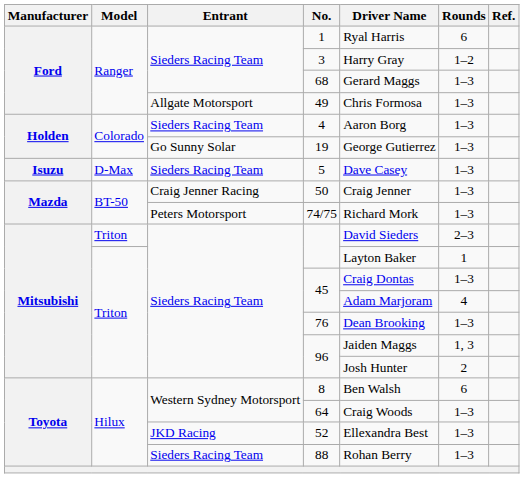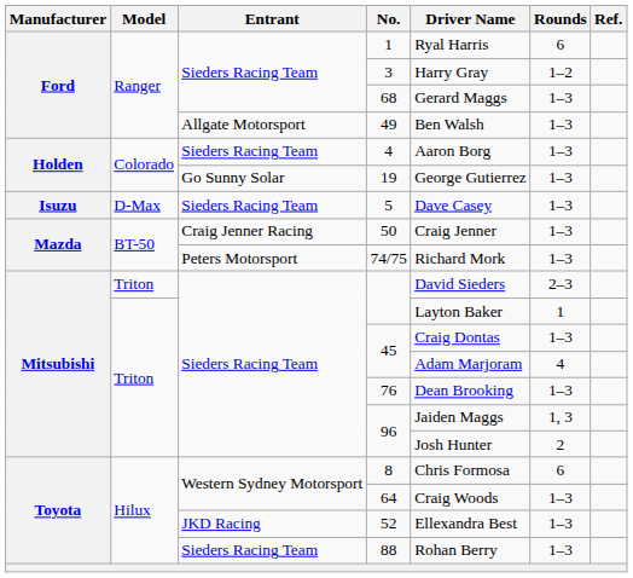 <table class="wikitable" style=font-size:85%;>
 <tr>
 <th>Manufacturer</th>
 <th>Model</th>
 <th>Entrant</th>
 <th>No.</th>
 <th>Driver Name</th>
 <th>Rounds</th>
 <th>Ref.</th>
 </tr>
 <tr>
 <th rowspan=4><a href='#'>Ford</a></th>
 <td rowspan=4><a href='#'>Ranger</a></td>
 <td rowspan=3><a href='#'>Sieders Racing Team</a></td>
 <td align=center>1</td>
 <td> Ryal Harris</td>
 <td align=center>6</td>
 <td align-center></td>
 </tr>
 <tr>
 <td align=center>3</td>
 <td> Harry Gray</td>
 <td align=center>1–2</td>
 <td align-center></td>
 </tr>
 <tr>
 <td align=center>68</td>
 <td> Gerard Maggs</td>
 <td align=center>1–3</td>
 <td align-center></td>
 </tr>
 <tr>
 <td rowspan=1>Allgate Motorsport</td>
 <td align=center>49</td>
-<td> Chris Formosa</td>
+<td> Ben Walsh</td>
 <td align=center>1–3</td>
 <td align-center></td>
 </tr>
 <tr>
 <th rowspan=2><a href='#'>Holden</a></th>
 <td rowspan=2><a href='#'>Colorado</a></td>
 <td rowspan=1><a href='#'>Sieders Racing Team</a></td>
 <td align=center>4</td>
 <td> Aaron Borg</td>
 <td align=center>1–3</td>
 <td align-center></td>
 </tr>
 <tr>
 <td rowspan=1>Go Sunny Solar</td>
 <td align=center>19</td>
 <td> George Gutierrez</td>
 <td align=center>1–3</td>
 <td align-center></td>
 </tr>
 <tr>
 <th rowspan=1><a href='#'>Isuzu</a></th>
 <td rowspan=1><a href='#'>D-Max</a></td>
 <td rowspan=1><a href='#'>Sieders Racing Team</a></td>
 <td align=center>5</td>
 <td> <a href='#'>Dave Casey</a></td>
 <td align=center>1–3</td>
 <td align=center></td>
 </tr>
 <tr>
 <th rowspan=2><a href='#'>Mazda</a></th>
 <td rowspan=2><a href='#'>BT-50</a></td>
 <td rowspan=1>Craig Jenner Racing</td>
 <td align=center>50</td>
 <td> Craig Jenner</td>
 <td align=center>1–3</td>
 <td align-center></td>
 </tr>
 <tr>
 <td rowspan=1>Peters Motorsport</td>
 <td align=center>74/75</td>
 <td> Richard Mork</td>
 <td align=center>1–3</td>
 <td align-center></td>
 </tr>
 <tr>
 <th rowspan="7"><a href='#'>Mitsubishi</a></th>
 <td><a href='#'>Triton</a></td>
 <td rowspan="7"><a href='#'>Sieders Racing Team</a></td>
 <td rowspan=2 align=center></td>
 <td> <a href='#'>David Sieders</a></td>
 <td align=center>2–3</td>
 <td align-center></td>
 </tr>
 <tr>
 <td rowspan="6"><a href='#'>Triton</a></td>
 <td> Layton Baker</td>
 <td align=center>1</td>
 <td align-center></td>
 </tr>
 <tr>
 <td rowspan="2" align="center">45</td>
 <td> <a href='#'>Craig Dontas</a></td>
 <td align=center>1–3</td>
 <td align=center></td>
 </tr>
 <tr>
 <td> <a href='#'>Adam Marjoram</a></td>
 <td align=center>4</td>
 <td align=center></td>
 </tr>
 <tr>
 <td align=center>76</td>
 <td> <a href='#'>Dean Brooking</a></td>
 <td align=center>1–3</td>
 <td align-center></td>
 </tr>
 <tr>
 <td rowspan=2 align=center>96</td>
 <td> Jaiden Maggs</td>
 <td align=center>1, 3</td>
 <td align-center></td>
 </tr>
 <tr>
 <td> Josh Hunter</td>
 <td align=center>2</td>
 <td align-center></td>
 </tr>
 <tr>
 <th rowspan=4><a href='#'>Toyota</a></th>
 <td rowspan=4><a href='#'>Hilux</a></td>
 <td rowspan=2>Western Sydney Motorsport</td>
 <td align=center>8</td>
-<td> Ben Walsh</td>
+<td> Chris Formosa</td>
 <td align=center>6</td>
 <td align-center></td>
 </tr>
 <tr>
 <td align=center>64</td>
 <td> Craig Woods</td>
 <td align=center>1–3</td>
 <td align-center></td>
 </tr>
 <tr>
 <td><a href='#'>JKD Racing</a></td>
 <td align=center>52</td>
 <td> Ellexandra Best</td>
 <td align=center>1–3</td>
 <td align=center></td>
 </tr>
 <tr>
 <td rowspan=1><a href='#'>Sieders Racing Team</a></td>
 <td align=center>88</td>
 <td> Rohan Berry</td>
 <td align=center>1–3</td>
 <td align-center></td>
 </tr>
 <tr>
 <th colspan=7></th>
 </tr>
 </table>
